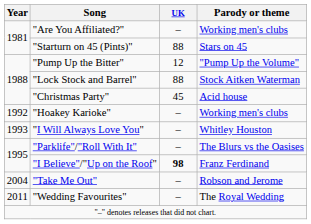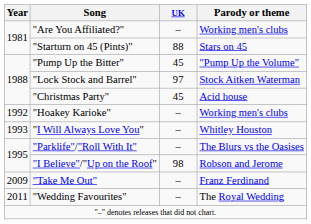 <table class="wikitable">
 <tr>
 <th>Year</th>
 <th>Song</th>
 <th style="vertical-align:top; text-align:center; width:50px;"><small><a href='#'>UK</a><br></small></th>
 <th>Parody or theme</th>
 </tr>
 <tr>
 <td style="text-align:center; " rowspan="2">1981</td>
 <td style="text-align:left; ">"Are You Affiliated?"</td>
 <td style="text-align:center; ">–</td>
 <td style="text-align:left; "><a href='#'>Working men's clubs</a></td>
 </tr>
 <tr>
 <td style="text-align:left; ">"Starturn on 45 (Pints)"</td>
 <td style="text-align:center; ">88</td>
 <td style="text-align:left; "><a href='#'>Stars on 45</a></td>
 </tr>
 <tr>
 <td style="text-align:center; " rowspan="3">1988</td>
 <td style="text-align:left; ">"Pump Up the Bitter"</td>
-<td style="text-align:center; ">12</td>
+<td style="text-align:center; ">45</td>
 <td style="text-align:left; "><a href='#'>"Pump Up the Volume"</a></td>
 </tr>
 <tr>
 <td style="text-align:left; ">"Lock Stock and Barrel"</td>
-<td style="text-align:center; ">88</td>
+<td style="text-align:center; ">97</td>
 <td style="text-align:left; "><a href='#'>Stock Aitken Waterman</a></td>
 </tr>
 <tr>
 <td style="text-align:left; ">"Christmas Party"</td>
 <td style="text-align:center; ">45</td>
 <td style="text-align:left; "><a href='#'>Acid house</a></td>
 </tr>
 <tr>
 <td style="text-align:center; ">1992</td>
 <td style="text-align:left; ">"Hoakey Karioke"</td>
 <td style="text-align:center; ">–</td>
 <td style="text-align:left; "><a href='#'>Working men's clubs</a></td>
 </tr>
 <tr>
 <td style="text-align:center; ">1993</td>
 <td style="text-align:left; ">"<a href='#'>I Will Always Love You</a>"</td>
 <td style="text-align:center; ">–</td>
 <td style="text-align:left; "><a href='#'>Whitley Houston</a></td>
 </tr>
 <tr>
 <td style="text-align:center; " rowspan="2">1995</td>
 <td style="text-align:left; "><a href='#'>"Parklife"</a>/<a href='#'>"Roll With It"</a></td>
 <td style="text-align:center; ">–</td>
 <td style="text-align:left; "><a href='#'>The Blurs vs the Oasises</a></td>
 </tr>
 <tr>
 <td style="text-align:left; "><a href='#'>"I Believe"</a>/"<a href='#'>Up on the Roof</a>"</td>
-<td style="text-align:center; "><strong>98</strong></td>
-<td style="text-align:left; "><a href='#'>Franz Ferdinand</a></td>
+<td style="text-align:center; ">98</td>
+<td style="text-align:left; "><a href='#'>Robson and Jerome</a></td>
 </tr>
 <tr>
-<td style="text-align:center; ">2004</td>
+<td style="text-align:center; ">2009</td>
 <td style="text-align:left; "><a href='#'>"Take Me Out"</a></td>
 <td style="text-align:center; ">–</td>
-<td style="text-align:left; "><a href='#'>Robson and Jerome</a></td>
+<td style="text-align:left; "><a href='#'>Franz Ferdinand</a></td>
 </tr>
 <tr>
 <td style="text-align:center; ">2011</td>
 <td style="text-align:left; ">"Wedding Favourites"</td>
 <td style="text-align:center; ">–</td>
 <td style="text-align:left; ">The <a href='#'>Royal Wedding</a></td>
 </tr>
 <tr>
 <td colspan="7" style="text-align:center; font-size:9pt;">"–" denotes releases that did not chart.</td>
 </tr>
 </table>
